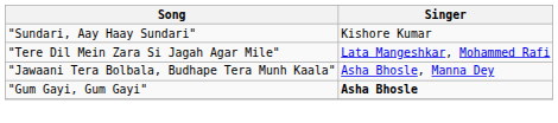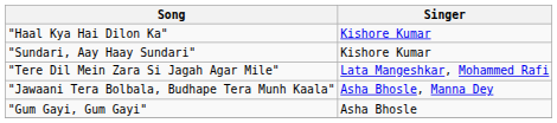 <table class="wikitable">
 <tr>
 <th>Song</th>
 <th>Singer</th>
+</tr>
+<tr>
+<td>"Haal Kya Hai Dilon Ka"</td>
+<td><a href='#'>Kishore Kumar</a></td>
 </tr>
 <tr>
 <td>"Sundari, Aay Haay Sundari"</td>
 <td>Kishore Kumar</td>
 </tr>
 <tr>
 <td>"Tere Dil Mein Zara Si Jagah Agar Mile"</td>
 <td><a href='#'>Lata Mangeshkar</a>, <a href='#'>Mohammed Rafi</a></td>
 </tr>
 <tr>
 <td>"Jawaani Tera Bolbala, Budhape Tera Munh Kaala"</td>
 <td><a href='#'>Asha Bhosle</a>, <a href='#'>Manna Dey</a></td>
 </tr>
 <tr>
 <td>"Gum Gayi, Gum Gayi"</td>
-<td><strong>Asha Bhosle</strong></td>
+<td>Asha Bhosle</td>
 </tr>
 <tr>
 </tr>
 </table>
